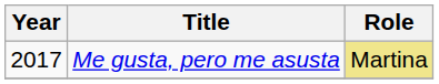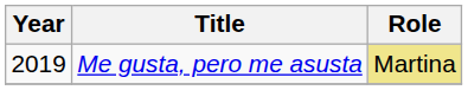 <table class="wikitable">
 <tr>
 <th>Year</th>
 <th>Title</th>
 <th>Role</th>
 </tr>
 <tr>
-<td>2017</td>
+<td>2019</td>
 <td><em><a href='#'>Me gusta, pero me asusta</a></em></td>
 <td style="background: khaki;">Martina</td>
 </tr>
 <tr>
 </tr>
 </table>
